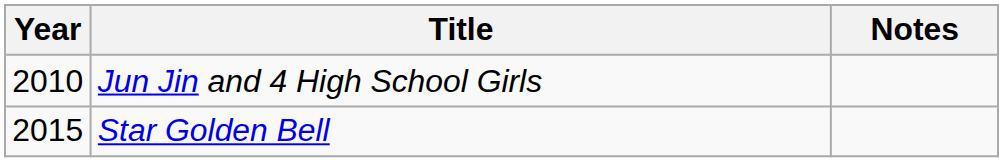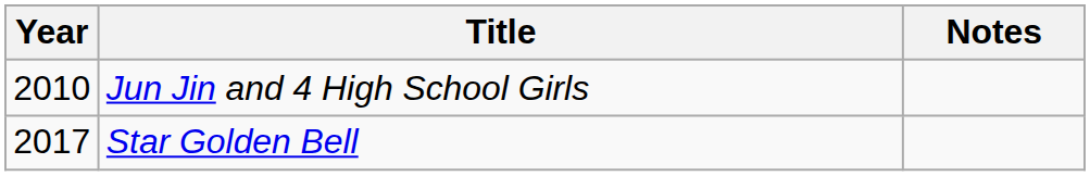 <table class="wikitable" style="width:500px">
 <tr>
 <th width=10>Year</th>
 <th>Title</th>
 <th>Notes</th>
 </tr>
 <tr>
 <td>2010</td>
 <td><em><a href='#'>Jun Jin</a> and 4 High School Girls</em></td>
 <td></td>
 </tr>
 <tr>
-<td>2015</td>
+<td>2017</td>
 <td><em><a href='#'>Star Golden Bell</a></em></td>
 <td></td>
 </tr>
 </table>
